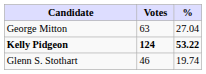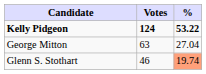 <table class="wikitable">
 <tr>
 <th style="background:#ddf; width:200px;">Candidate</th>
 <th style="background:#ddf; width:50px;">Votes</th>
 <th style="background:#ddf; width:30px;">%</th>
 </tr>
 <tr>
+<td><strong>Kelly Pidgeon</strong></td>
+<td><strong>124</strong></td>
+<td><strong>53.22</strong></td>
+</tr>
+<tr>
 <td>George Mitton</td>
 <td>63</td>
 <td>27.04</td>
 </tr>
 <tr>
-<td><strong>Kelly Pidgeon</strong></td>
-<td><strong>124</strong></td>
-<td><strong>53.22</strong></td>
-</tr>
-<tr>
 <td>Glenn S. Stothart</td>
 <td>46</td>
-<td>19.74</td>
+<td style="background: lightsalmon;">19.74</td>
 </tr>
 </table>
